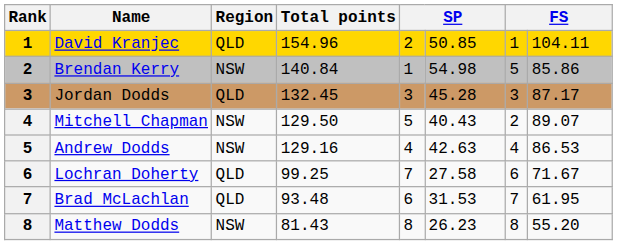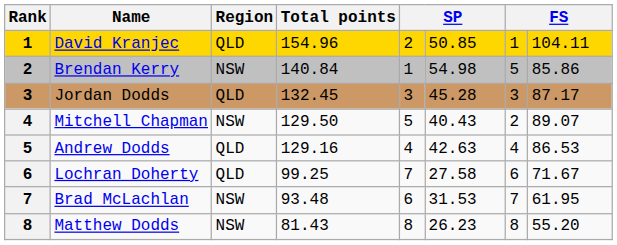 <table class="wikitable sortable">
 <tr>
 <th>Rank</th>
 <th>Name</th>
 <th>Region</th>
 <th>Total points</th>
 <th colspan="2" width="80px"><a href='#'>SP</a></th>
 <th colspan="2" width="80px"><a href='#'>FS</a></th>
 </tr>
 <tr bgcolor="gold">
 <td align="center"><strong>1</strong></td>
 <td><a href='#'>David Kranjec</a></td>
 <td>QLD</td>
 <td>154.96</td>
 <td>2</td>
 <td>50.85</td>
 <td>1</td>
 <td>104.11</td>
 </tr>
 <tr bgcolor="silver">
 <td align="center"><strong>2</strong></td>
 <td><a href='#'>Brendan Kerry</a></td>
 <td>NSW</td>
 <td>140.84</td>
 <td>1</td>
 <td>54.98</td>
 <td>5</td>
 <td>85.86</td>
 </tr>
 <tr bgcolor="cc9966">
 <td align="center"><strong>3</strong></td>
 <td>Jordan Dodds</td>
 <td>QLD</td>
 <td>132.45</td>
 <td>3</td>
 <td>45.28</td>
 <td>3</td>
 <td>87.17</td>
 </tr>
 <tr>
 <th>4</th>
 <td><a href='#'>Mitchell Chapman</a></td>
 <td>NSW</td>
 <td>129.50</td>
 <td>5</td>
 <td>40.43</td>
 <td>2</td>
 <td>89.07</td>
 </tr>
 <tr>
 <th>5</th>
 <td><a href='#'>Andrew Dodds</a></td>
-<td>NSW</td>
+<td>QLD</td>
 <td>129.16</td>
 <td>4</td>
 <td>42.63</td>
 <td>4</td>
 <td>86.53</td>
 </tr>
 <tr>
 <th>6</th>
 <td><a href='#'>Lochran Doherty</a></td>
 <td>QLD</td>
 <td>99.25</td>
 <td>7</td>
 <td>27.58</td>
 <td>6</td>
 <td>71.67</td>
 </tr>
 <tr>
 <th>7</th>
 <td><a href='#'>Brad McLachlan</a></td>
-<td>QLD</td>
+<td>NSW</td>
 <td>93.48</td>
 <td>6</td>
 <td>31.53</td>
 <td>7</td>
 <td>61.95</td>
 </tr>
 <tr>
 <th>8</th>
 <td><a href='#'>Matthew Dodds</a></td>
 <td>NSW</td>
 <td>81.43</td>
 <td>8</td>
 <td>26.23</td>
 <td>8</td>
 <td>55.20</td>
 </tr>
 </table>
